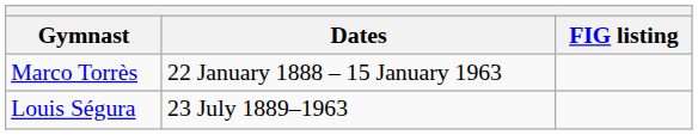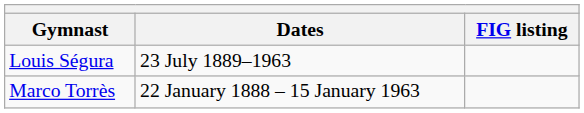 <table class="wikitable mw-collapsible mw-collapsed" width="75%">
 <tr>
 <th colspan="3"></th>
 </tr>
 <tr>
 <th>Gymnast</th>
 <th>Dates</th>
 <th><a href='#'>FIG</a> listing</th>
 </tr>
 <tr>
+<td><a href='#'>Louis Ségura</a></td>
+<td>23 July 1889–1963</td>
+<td></td>
+</tr>
+<tr>
 <td><a href='#'>Marco Torrès</a></td>
 <td>22 January 1888 – 15 January 1963</td>
 <td></td>
 </tr>
-<tr>
-<td><a href='#'>Louis Ségura</a></td>
-<td>23 July 1889–1963</td>
-<td></td>
-</tr>
 </table>
